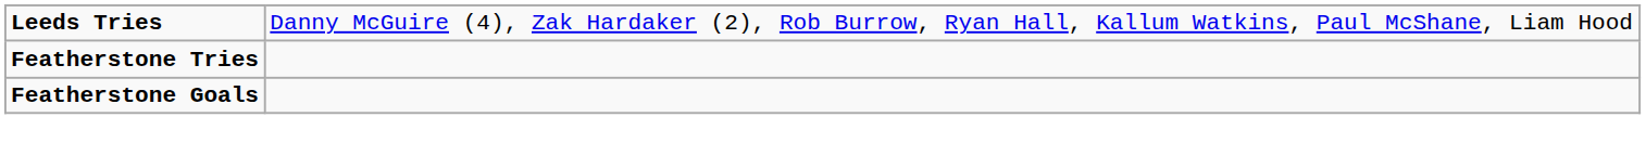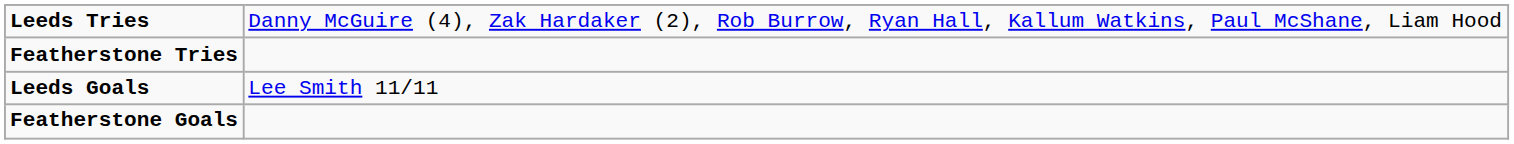 <table class="wikitable" style="font-size:85%;">
 <tr>
 <td><strong>Leeds Tries</strong></td>
 <td><a href='#'>Danny McGuire</a> (4), <a href='#'>Zak Hardaker</a> (2), <a href='#'>Rob Burrow</a>, <a href='#'>Ryan Hall</a>, <a href='#'>Kallum Watkins</a>, <a href='#'>Paul McShane</a>, Liam Hood</td>
 </tr>
 <tr>
 <td><strong> Featherstone Tries</strong></td>
 <td></td>
 </tr>
 <tr>
+<td><strong>Leeds Goals</strong></td>
+<td><a href='#'>Lee Smith</a> 11/11</td>
+</tr>
+<tr>
 <td><strong> Featherstone Goals</strong></td>
 <td></td>
 </tr>
 </table>
